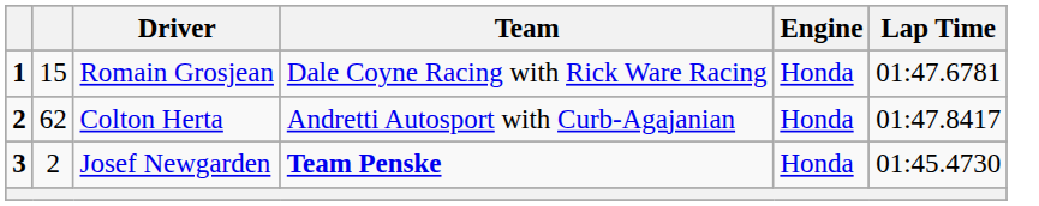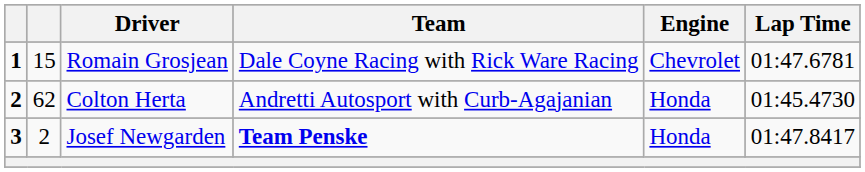 <table class="wikitable" style="font-size:85%;">
 <tr>
 <th></th>
 <th></th>
 <th>Driver</th>
 <th>Team</th>
 <th>Engine</th>
 <th>Lap Time</th>
 </tr>
 <tr>
 <td style="text-align:center;"><strong>1</strong></td>
 <td style="text-align:center;">15</td>
 <td> <a href='#'>Romain Grosjean</a> <strong></strong></td>
 <td><a href='#'>Dale Coyne Racing</a> with <a href='#'>Rick Ware Racing</a></td>
-<td><a href='#'>Honda</a></td>
+<td><a href='#'>Chevrolet</a></td>
 <td>01:47.6781</td>
 </tr>
 <tr>
 <td style="text-align:center;"><strong>2</strong></td>
 <td style="text-align:center;">62</td>
 <td> <a href='#'>Colton Herta</a></td>
 <td><a href='#'>Andretti Autosport</a> with <a href='#'>Curb-Agajanian</a></td>
 <td><a href='#'>Honda</a></td>
-<td>01:47.8417</td>
+<td>01:45.4730</td>
 </tr>
 <tr>
 <td style="text-align:center;"><strong>3</strong></td>
 <td style="text-align:center;">2</td>
 <td> <a href='#'>Josef Newgarden</a> <strong></strong></td>
 <td><strong><a href='#'>Team Penske</a></strong></td>
 <td><a href='#'>Honda</a></td>
-<td>01:45.4730</td>
+<td>01:47.8417</td>
 </tr>
 <tr>
 <th colspan="6"></th>
 </tr>
 </table>
